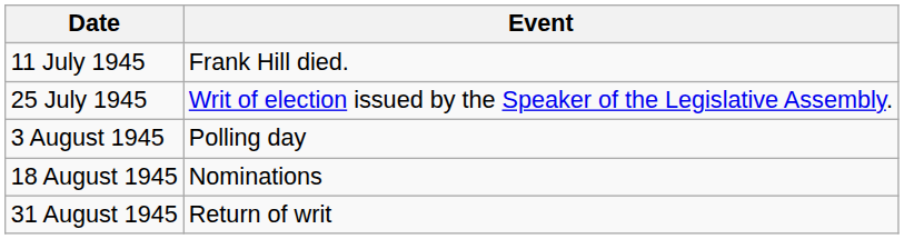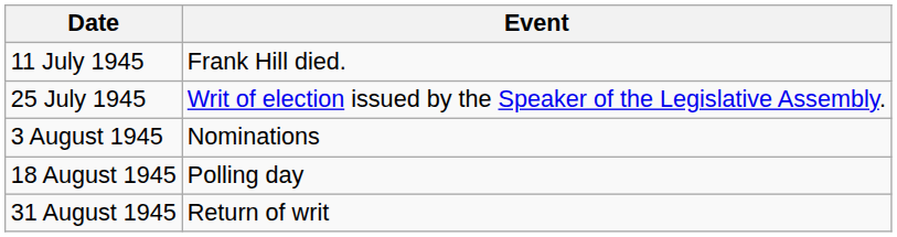 <table class="wikitable">
 <tr>
 <th>Date</th>
 <th>Event</th>
 </tr>
 <tr>
 <td>11 July 1945</td>
 <td>Frank Hill died.</td>
 </tr>
 <tr>
 <td>25 July 1945</td>
 <td><a href='#'>Writ of election</a> issued by the <a href='#'>Speaker of the Legislative Assembly</a>.</td>
 </tr>
 <tr>
 <td>3 August 1945</td>
-<td>Polling day</td>
+<td>Nominations</td>
 </tr>
 <tr>
 <td>18 August 1945</td>
-<td>Nominations</td>
+<td>Polling day</td>
 </tr>
 <tr>
 <td>31 August 1945</td>
 <td>Return of writ</td>
 </tr>
 </table>
